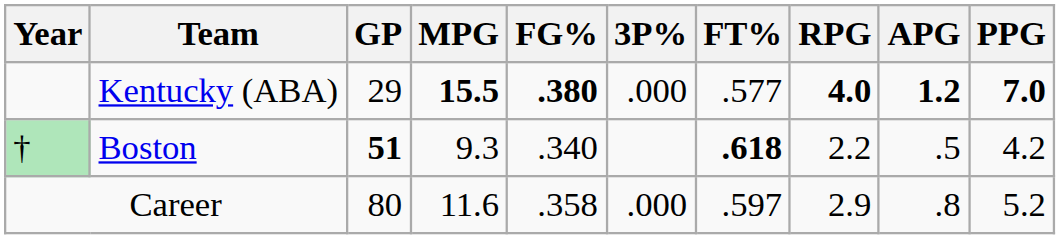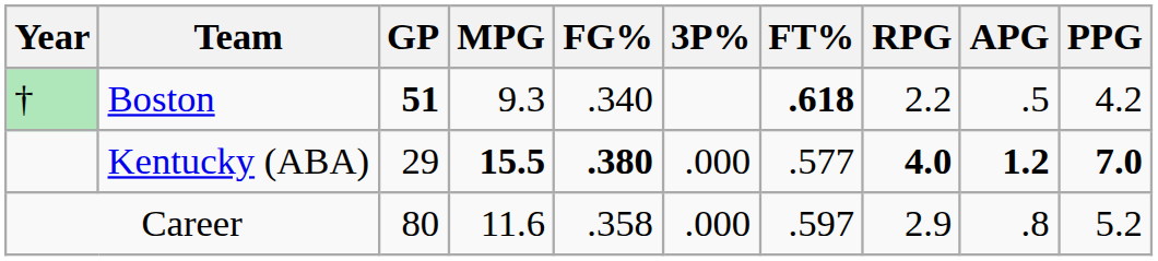 <table class="wikitable sortable" style="font-size:95%; text-align:right;">
 <tr>
 <th>Year</th>
 <th>Team</th>
 <th>GP</th>
 <th>MPG</th>
 <th>FG%</th>
 <th>3P%</th>
 <th>FT%</th>
 <th>RPG</th>
 <th>APG</th>
 <th>PPG</th>
 </tr>
 <tr>
+<td style="text-align:left;background:#afe6ba;">†</td>
+<td style="text-align:left;"><a href='#'>Boston</a></td>
+<td><strong>51</strong></td>
+<td>9.3</td>
+<td>.340</td>
+<td></td>
+<td><strong>.618</strong></td>
+<td>2.2</td>
+<td>.5</td>
+<td>4.2</td>
+</tr>
+<tr>
 <td style="text-align:left;"></td>
 <td style="text-align:left;"><a href='#'>Kentucky</a> (ABA)</td>
 <td>29</td>
 <td><strong>15.5</strong></td>
 <td><strong>.380</strong></td>
 <td>.000</td>
 <td>.577</td>
 <td><strong>4.0</strong></td>
 <td><strong>1.2</strong></td>
 <td><strong>7.0</strong></td>
-</tr>
-<tr>
-<td style="text-align:left;background:#afe6ba;">†</td>
-<td style="text-align:left;"><a href='#'>Boston</a></td>
-<td><strong>51</strong></td>
-<td>9.3</td>
-<td>.340</td>
-<td></td>
-<td><strong>.618</strong></td>
-<td>2.2</td>
-<td>.5</td>
-<td>4.2</td>
 </tr>
 <tr class="sortbottom">
 <td style="text-align:center;" colspan="2">Career</td>
 <td>80</td>
 <td>11.6</td>
 <td>.358</td>
 <td>.000</td>
 <td>.597</td>
 <td>2.9</td>
 <td>.8</td>
 <td>5.2</td>
 </tr>
 </table>
